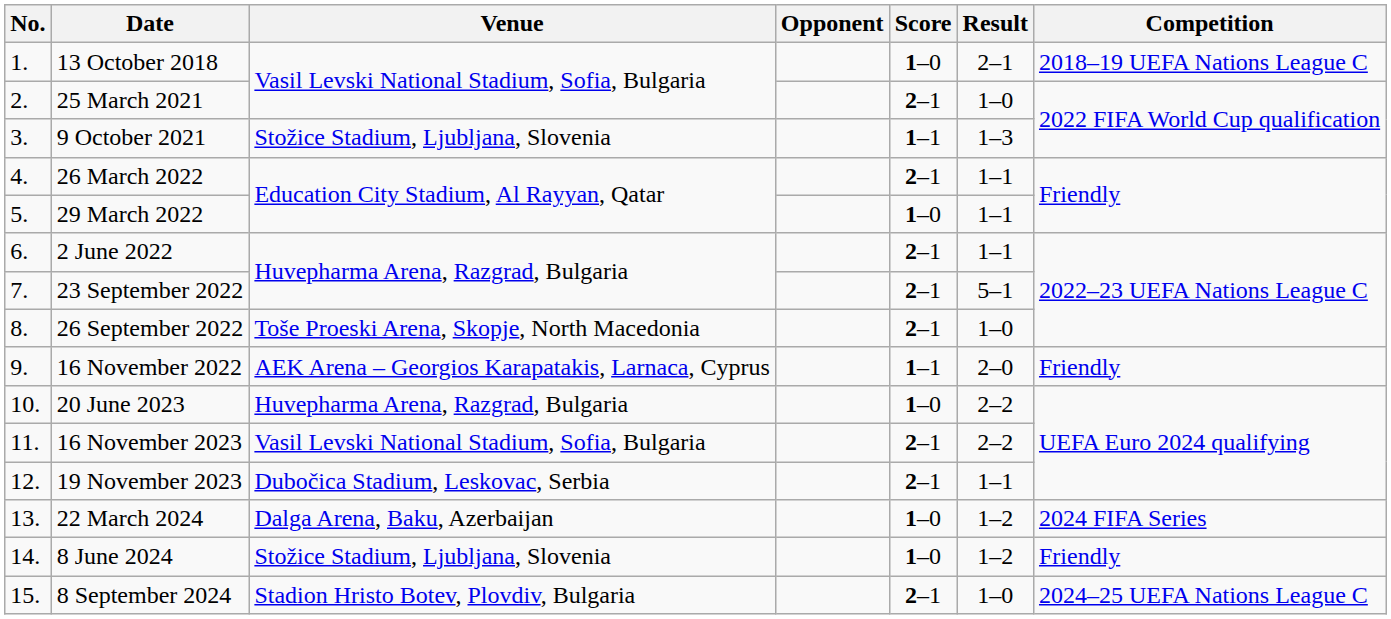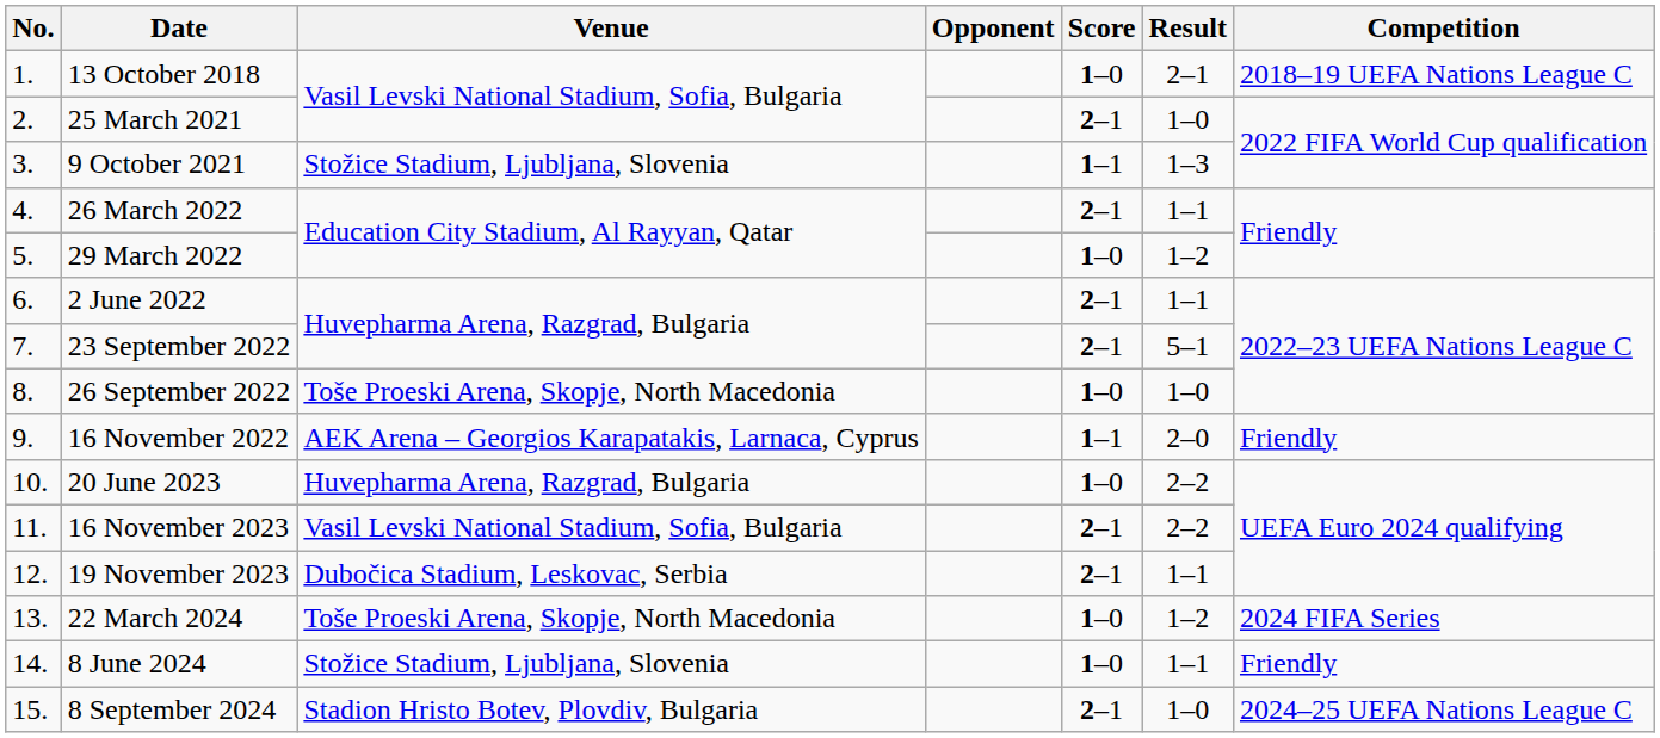 <table class="wikitable">
 <tr>
 <th>No.</th>
 <th>Date</th>
 <th>Venue</th>
 <th>Opponent</th>
 <th>Score</th>
 <th>Result</th>
 <th>Competition</th>
 </tr>
 <tr>
 <td>1.</td>
 <td>13 October 2018</td>
 <td rowspan="2"><a href='#'>Vasil Levski National Stadium</a>, <a href='#'>Sofia</a>, Bulgaria</td>
 <td></td>
 <td align="center"><strong>1</strong>–0</td>
 <td align="center">2–1</td>
 <td><a href='#'>2018–19 UEFA Nations League C</a></td>
 </tr>
 <tr>
 <td>2.</td>
 <td>25 March 2021</td>
 <td></td>
 <td align="center"><strong>2</strong>–1</td>
 <td align="center">1–0</td>
 <td rowspan="2"><a href='#'>2022 FIFA World Cup qualification</a></td>
 </tr>
 <tr>
 <td>3.</td>
 <td>9 October 2021</td>
 <td><a href='#'>Stožice Stadium</a>, <a href='#'>Ljubljana</a>, Slovenia</td>
 <td></td>
 <td align="center"><strong>1</strong>–1</td>
 <td align="center">1–3</td>
 </tr>
 <tr>
 <td>4.</td>
 <td>26 March 2022</td>
 <td rowspan="2"><a href='#'>Education City Stadium</a>, <a href='#'>Al Rayyan</a>, Qatar</td>
 <td></td>
 <td align="center"><strong>2</strong>–1</td>
 <td align="center">1–1</td>
 <td rowspan="2"><a href='#'>Friendly</a></td>
 </tr>
 <tr>
 <td>5.</td>
 <td>29 March 2022</td>
 <td></td>
 <td align="center"><strong>1</strong>–0</td>
-<td align="center">1–1</td>
+<td align="center">1–2</td>
 </tr>
 <tr>
 <td>6.</td>
 <td>2 June 2022</td>
 <td rowspan="2"><a href='#'>Huvepharma Arena</a>, <a href='#'>Razgrad</a>, Bulgaria</td>
 <td></td>
 <td align="center"><strong>2</strong>–1</td>
 <td align="center">1–1</td>
 <td rowspan="3"><a href='#'>2022–23 UEFA Nations League C</a></td>
 </tr>
 <tr>
 <td>7.</td>
 <td>23 September 2022</td>
 <td></td>
 <td align="center"><strong>2</strong>–1</td>
 <td align="center">5–1</td>
 </tr>
 <tr>
 <td>8.</td>
 <td>26 September 2022</td>
 <td><a href='#'>Toše Proeski Arena</a>, <a href='#'>Skopje</a>, North Macedonia</td>
 <td></td>
-<td align="center"><strong>2</strong>–1</td>
+<td align="center"><strong>1</strong>–0</td>
 <td align="center">1–0</td>
 </tr>
 <tr>
 <td>9.</td>
 <td>16 November 2022</td>
 <td><a href='#'>AEK Arena – Georgios Karapatakis</a>, <a href='#'>Larnaca</a>, Cyprus</td>
 <td></td>
 <td align="center"><strong>1</strong>–1</td>
 <td align="center">2–0</td>
 <td><a href='#'>Friendly</a></td>
 </tr>
 <tr>
 <td>10.</td>
 <td>20 June 2023</td>
 <td><a href='#'>Huvepharma Arena</a>, <a href='#'>Razgrad</a>, Bulgaria</td>
 <td></td>
 <td align=center><strong>1</strong>–0</td>
 <td align="center">2–2</td>
 <td rowspan="3"><a href='#'>UEFA Euro 2024 qualifying</a></td>
 </tr>
 <tr>
 <td>11.</td>
 <td>16 November 2023</td>
 <td><a href='#'>Vasil Levski National Stadium</a>, <a href='#'>Sofia</a>, Bulgaria</td>
 <td></td>
 <td align="center"><strong>2</strong>–1</td>
 <td align="center">2–2</td>
 </tr>
 <tr>
 <td>12.</td>
 <td>19 November 2023</td>
 <td><a href='#'>Dubočica Stadium</a>, <a href='#'>Leskovac</a>, Serbia</td>
 <td></td>
 <td align="center"><strong>2</strong>–1</td>
 <td align=center>1–1</td>
 </tr>
 <tr>
 <td>13.</td>
 <td>22 March 2024</td>
-<td><a href='#'>Dalga Arena</a>, <a href='#'>Baku</a>, Azerbaijan</td>
+<td><a href='#'>Toše Proeski Arena</a>, <a href='#'>Skopje</a>, North Macedonia</td>
 <td></td>
 <td align="center"><strong>1</strong>–0</td>
 <td align="center">1–2</td>
 <td><a href='#'>2024 FIFA Series</a></td>
 </tr>
 <tr>
 <td>14.</td>
 <td>8 June 2024</td>
 <td><a href='#'>Stožice Stadium</a>, <a href='#'>Ljubljana</a>, Slovenia</td>
 <td></td>
 <td align="center"><strong>1</strong>–0</td>
-<td align="center">1–2</td>
+<td align="center">1–1</td>
 <td><a href='#'>Friendly</a></td>
 </tr>
 <tr>
 <td>15.</td>
 <td>8 September 2024</td>
 <td><a href='#'>Stadion Hristo Botev</a>, <a href='#'>Plovdiv</a>, Bulgaria</td>
 <td></td>
 <td align="center"><strong>2</strong>–1</td>
 <td align="center">1–0</td>
 <td><a href='#'>2024–25 UEFA Nations League C</a></td>
 </tr>
 </table>
